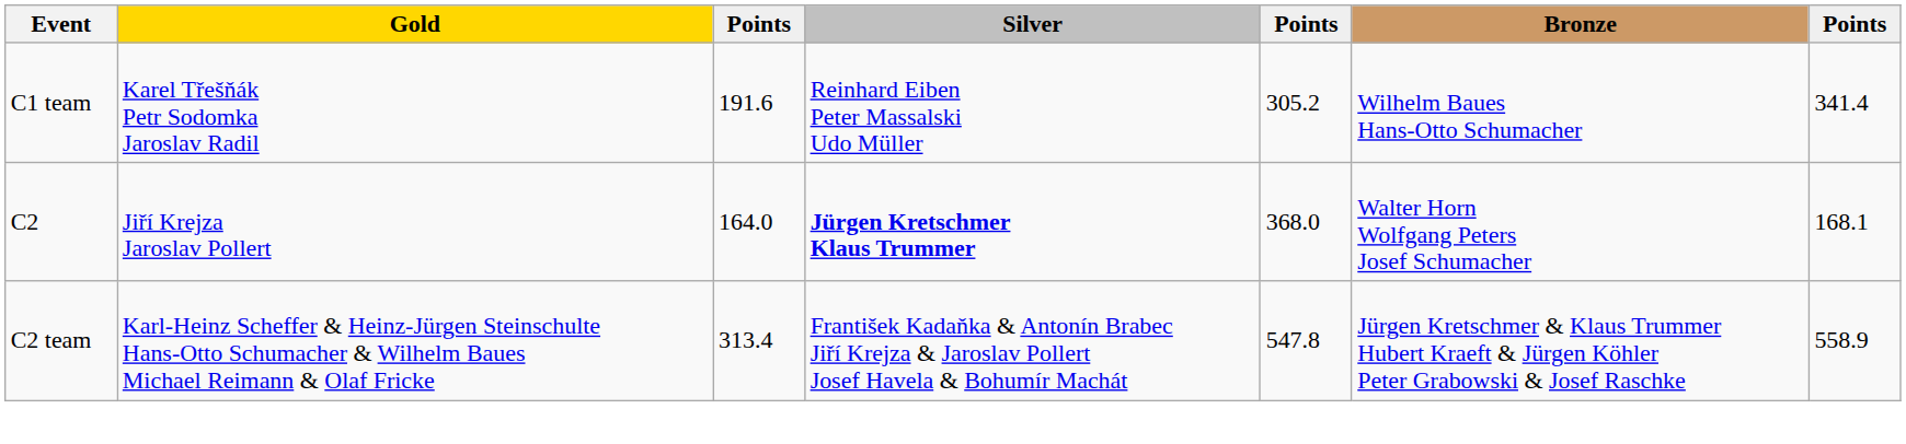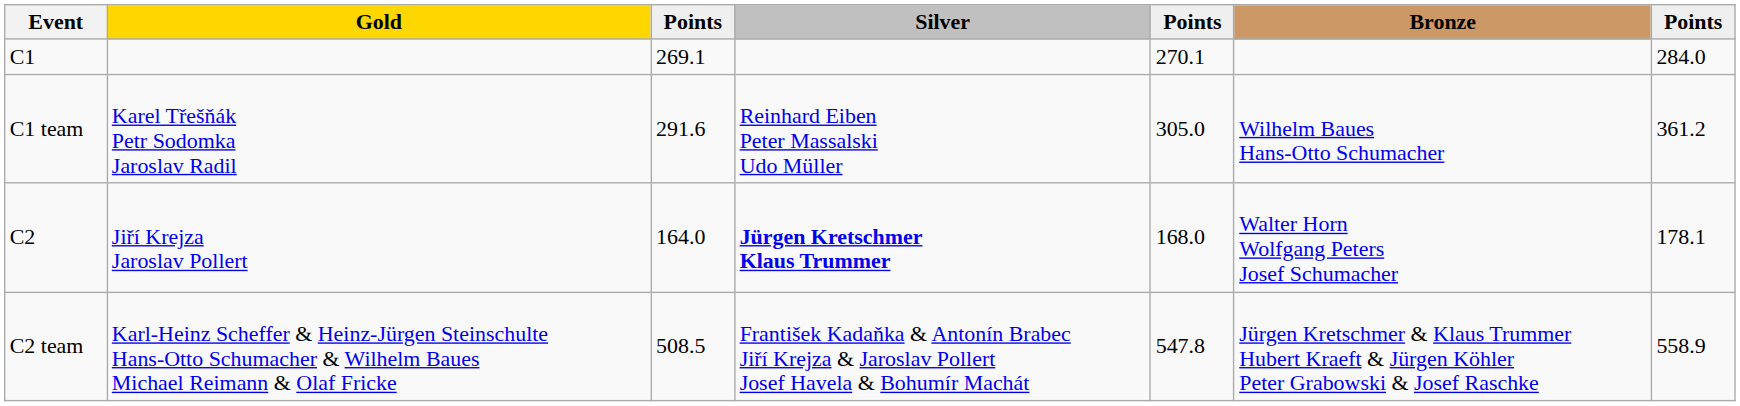 <table class="wikitable" width=100%>
 <tr>
 <th>Event</th>
 <td align=center bgcolor="gold"><strong>Gold</strong></td>
 <td align=center bgcolor="EFEFEF"><strong>Points</strong></td>
 <td align=center bgcolor="silver"><strong>Silver</strong></td>
 <td align=center bgcolor="EFEFEF"><strong>Points</strong></td>
 <td align=center bgcolor="CC9966"><strong>Bronze</strong></td>
 <td align=center bgcolor="EFEFEF"><strong>Points</strong></td>
 </tr>
 <tr>
+<td>C1</td>
+<td></td>
+<td>269.1</td>
+<td></td>
+<td>270.1</td>
+<td></td>
+<td>284.0</td>
+</tr>
+<tr>
 <td>C1 team</td>
 <td><br><a href='#'>Karel Třešňák</a><br><a href='#'>Petr Sodomka</a><br><a href='#'>Jaroslav Radil</a></td>
-<td>191.6</td>
+<td>291.6</td>
 <td><br><a href='#'>Reinhard Eiben</a><br><a href='#'>Peter Massalski</a><br><a href='#'>Udo Müller</a></td>
-<td>305.2</td>
+<td>305.0</td>
 <td><br><a href='#'>Wilhelm Baues</a><br><a href='#'>Hans-Otto Schumacher</a></td>
-<td>341.4</td>
+<td>361.2</td>
 </tr>
 <tr>
 <td>C2</td>
 <td><br><a href='#'>Jiří Krejza</a><br><a href='#'>Jaroslav Pollert</a></td>
 <td>164.0</td>
 <td><strong><br><a href='#'>Jürgen Kretschmer</a><br><a href='#'>Klaus Trummer</a></strong></td>
-<td>368.0</td>
+<td>168.0</td>
 <td><br><a href='#'>Walter Horn</a><br><a href='#'>Wolfgang Peters</a><br><a href='#'>Josef Schumacher</a></td>
-<td>168.1</td>
+<td>178.1</td>
 </tr>
 <tr>
 <td>C2 team</td>
 <td><br><a href='#'>Karl-Heinz Scheffer</a> & <a href='#'>Heinz-Jürgen Steinschulte</a><br><a href='#'>Hans-Otto Schumacher</a> & <a href='#'>Wilhelm Baues</a><br><a href='#'>Michael Reimann</a> & <a href='#'>Olaf Fricke</a></td>
-<td>313.4</td>
+<td>508.5</td>
 <td><br><a href='#'>František Kadaňka</a> & <a href='#'>Antonín Brabec</a><br><a href='#'>Jiří Krejza</a> & <a href='#'>Jaroslav Pollert</a><br><a href='#'>Josef Havela</a> & <a href='#'>Bohumír Machát</a></td>
 <td>547.8</td>
 <td><br><a href='#'>Jürgen Kretschmer</a> & <a href='#'>Klaus Trummer</a><br><a href='#'>Hubert Kraeft</a> & <a href='#'>Jürgen Köhler</a><br><a href='#'>Peter Grabowski</a> & <a href='#'>Josef Raschke</a></td>
 <td>558.9</td>
 </tr>
 </table>
